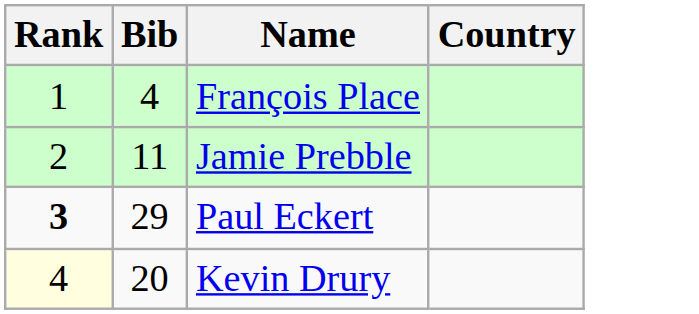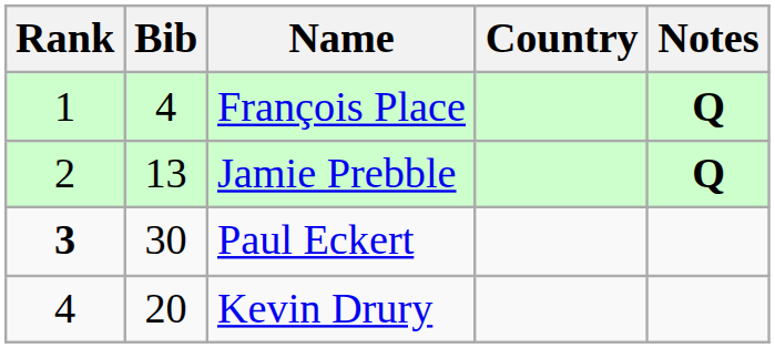 <table class="wikitable" style="text-align:center;">
 <tr>
 <th>Rank</th>
 <th>Bib</th>
 <th>Name</th>
 <th>Country</th>
+<th>Notes</th>
 </tr>
 <tr bgcolor="#ccffcc">
 <td>1</td>
 <td>4</td>
 <td align=left><a href='#'>François Place</a></td>
 <td align=left></td>
+<td><strong>Q</strong></td>
 </tr>
 <tr bgcolor="#ccffcc">
 <td>2</td>
-<td>11</td>
+<td>13</td>
 <td align=left><a href='#'>Jamie Prebble</a></td>
 <td align=left></td>
+<td><strong>Q</strong></td>
 </tr>
 <tr>
 <td><strong>3</strong></td>
-<td>29</td>
+<td>30</td>
 <td align=left><a href='#'>Paul Eckert</a></td>
 <td align=left></td>
+<td></td>
 </tr>
 <tr>
-<td style="background: lightyellow;">4</td>
+<td>4</td>
 <td>20</td>
 <td align=left><a href='#'>Kevin Drury</a></td>
 <td align=left></td>
+<td></td>
 </tr>
 </table>
